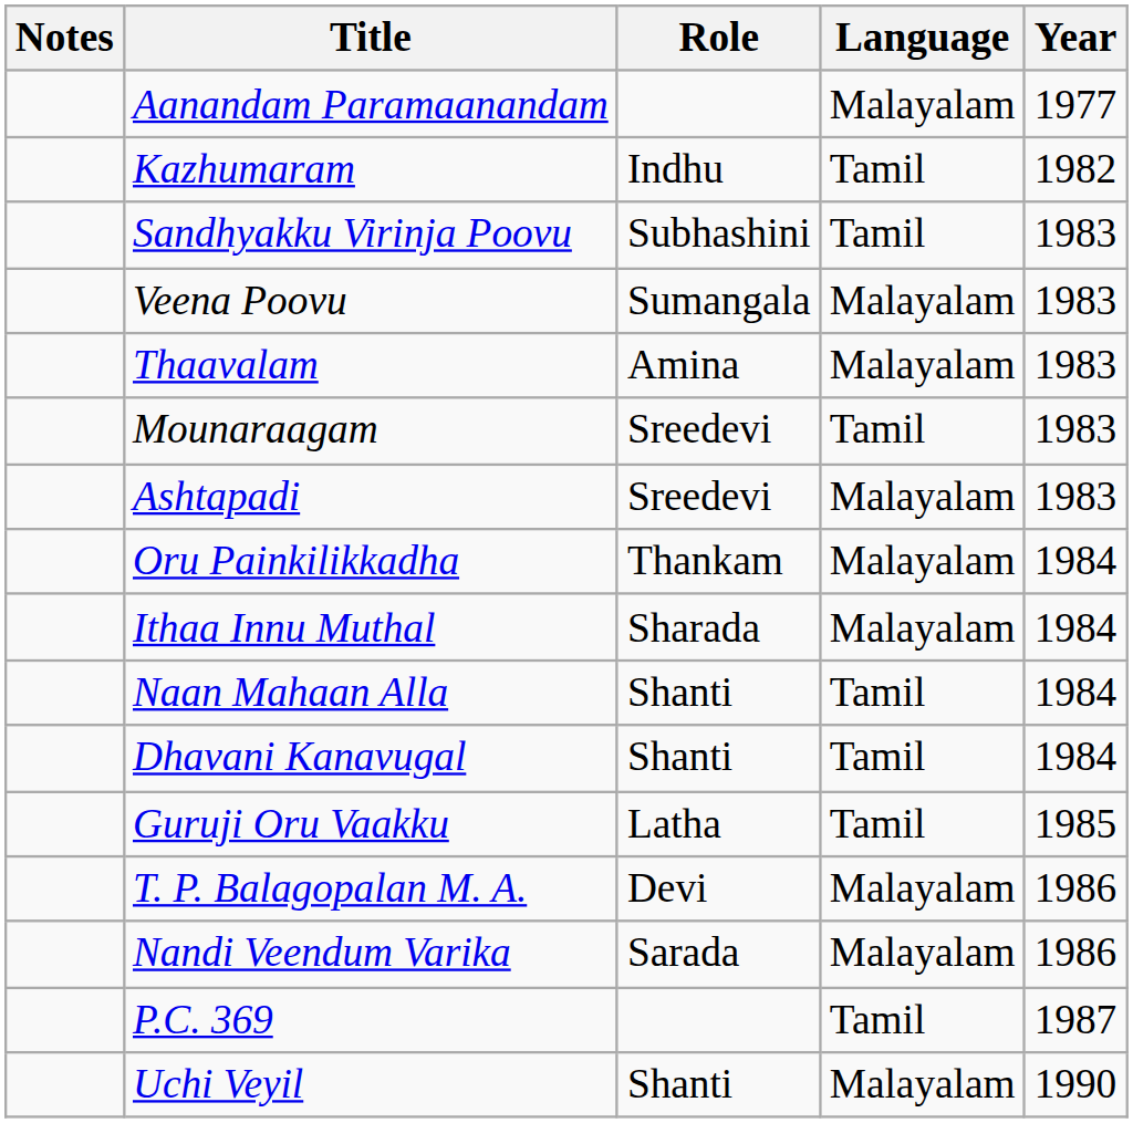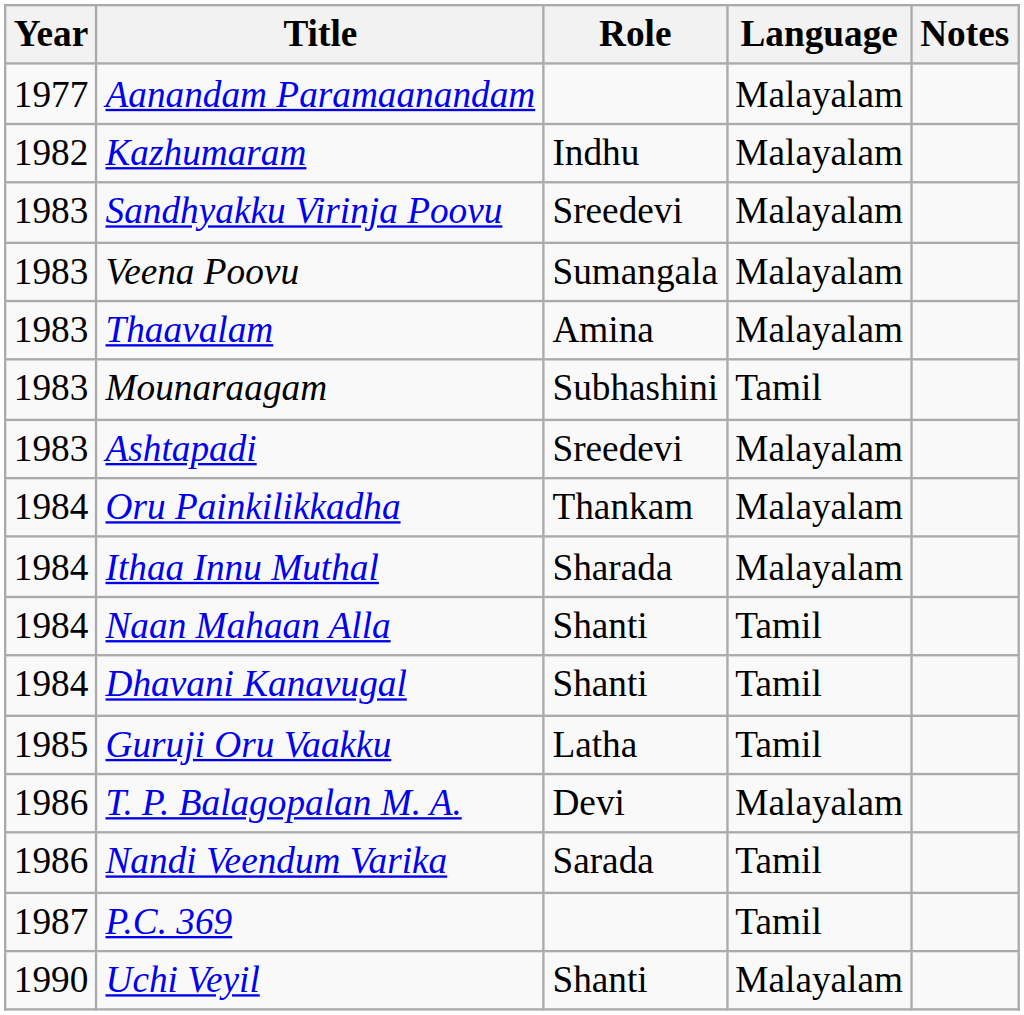 <table class="wikitable">
 <tr>
-<th>Notes</th>
+<th>Year</th>
 <th>Title</th>
 <th>Role</th>
 <th>Language</th>
-<th>Year</th>
+<th>Notes</th>
 </tr>
 <tr>
-<td></td>
+<td>1977</td>
 <td><em><a href='#'>Aanandam Paramaanandam</a></em></td>
 <td></td>
 <td>Malayalam</td>
-<td>1977</td>
+<td></td>
 </tr>
 <tr>
-<td></td>
+<td>1982</td>
 <td><em><a href='#'>Kazhumaram</a></em></td>
 <td>Indhu</td>
-<td>Tamil</td>
-<td>1982</td>
+<td>Malayalam</td>
+<td></td>
 </tr>
 <tr>
+<td>1983</td>
+<td><em><a href='#'>Sandhyakku Virinja Poovu</a></em></td>
+<td>Sreedevi</td>
+<td>Malayalam</td>
 <td></td>
-<td><em><a href='#'>Sandhyakku Virinja Poovu</a></em></td>
-<td>Subhashini</td>
-<td>Tamil</td>
-<td>1983</td>
 </tr>
 <tr>
-<td></td>
+<td>1983</td>
 <td><em>Veena Poovu</em></td>
 <td>Sumangala</td>
 <td>Malayalam</td>
-<td>1983</td>
+<td></td>
 </tr>
 <tr>
-<td></td>
+<td>1983</td>
 <td><em><a href='#'>Thaavalam</a></em></td>
 <td>Amina</td>
 <td>Malayalam</td>
-<td>1983</td>
+<td></td>
 </tr>
 <tr>
+<td>1983</td>
+<td><em>Mounaraagam</em></td>
+<td>Subhashini</td>
+<td>Tamil</td>
 <td></td>
-<td><em>Mounaraagam</em></td>
-<td>Sreedevi</td>
-<td>Tamil</td>
-<td>1983</td>
 </tr>
 <tr>
-<td></td>
+<td>1983</td>
 <td><em><a href='#'>Ashtapadi</a></em></td>
 <td>Sreedevi</td>
 <td>Malayalam</td>
-<td>1983</td>
+<td></td>
 </tr>
 <tr>
-<td></td>
+<td>1984</td>
 <td><em><a href='#'>Oru Painkilikkadha</a></em></td>
 <td>Thankam</td>
 <td>Malayalam</td>
-<td>1984</td>
+<td></td>
 </tr>
 <tr>
-<td></td>
+<td>1984</td>
 <td><em><a href='#'>Ithaa Innu Muthal</a></em></td>
 <td>Sharada</td>
 <td>Malayalam</td>
-<td>1984</td>
+<td></td>
 </tr>
 <tr>
-<td></td>
+<td>1984</td>
 <td><em><a href='#'>Naan Mahaan Alla</a></em></td>
 <td>Shanti</td>
 <td>Tamil</td>
-<td>1984</td>
+<td></td>
 </tr>
 <tr>
-<td></td>
+<td>1984</td>
 <td><em><a href='#'>Dhavani Kanavugal</a></em></td>
 <td>Shanti</td>
 <td>Tamil</td>
-<td>1984</td>
+<td></td>
 </tr>
 <tr>
-<td></td>
+<td>1985</td>
 <td><em><a href='#'>Guruji Oru Vaakku</a></em></td>
 <td>Latha</td>
 <td>Tamil</td>
-<td>1985</td>
+<td></td>
 </tr>
 <tr>
-<td></td>
+<td>1986</td>
 <td><em><a href='#'>T. P. Balagopalan M. A.</a></em></td>
 <td>Devi</td>
 <td>Malayalam</td>
-<td>1986</td>
+<td></td>
 </tr>
 <tr>
-<td></td>
+<td>1986</td>
 <td><em><a href='#'>Nandi Veendum Varika</a></em></td>
 <td>Sarada</td>
-<td>Malayalam</td>
-<td>1986</td>
+<td>Tamil</td>
+<td></td>
 </tr>
 <tr>
-<td></td>
+<td>1987</td>
 <td><em><a href='#'>P.C. 369</a></em></td>
 <td></td>
 <td>Tamil</td>
-<td>1987</td>
+<td></td>
 </tr>
 <tr>
-<td></td>
+<td>1990</td>
 <td><em><a href='#'>Uchi Veyil</a></em></td>
 <td>Shanti</td>
 <td>Malayalam</td>
-<td>1990</td>
+<td></td>
 </tr>
 </table>
